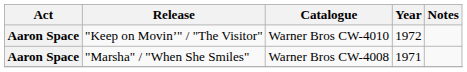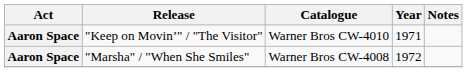 <table class="wikitable plainrowheaders sortable">
 <tr>
 <th scope="col" class="unsortable">Act</th>
 <th scope="col">Release</th>
 <th scope="col">Catalogue</th>
 <th scope="col">Year</th>
 <th scope="col" class="unsortable">Notes</th>
 </tr>
 <tr>
 <th scope="row">Aaron Space</th>
 <td>"Keep on Movin’" / "The Visitor"</td>
 <td>Warner Bros CW-4010</td>
-<td>1972</td>
+<td>1971</td>
 <td></td>
 </tr>
 <tr>
 <th scope="row">Aaron Space</th>
 <td>"Marsha" / "When She Smiles"</td>
 <td>Warner Bros CW-4008</td>
-<td>1971</td>
+<td>1972</td>
 <td></td>
 </tr>
 <tr>
 </tr>
 </table>
